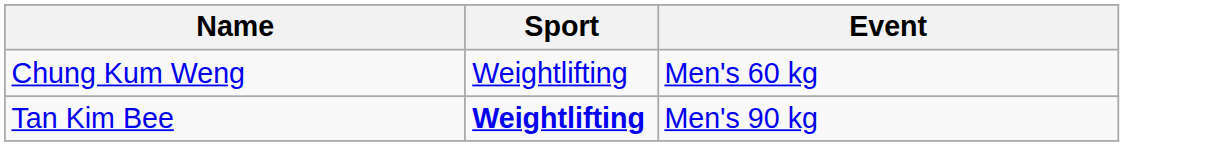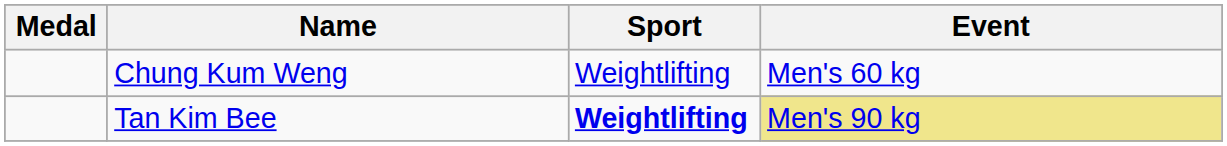 <table class="wikitable sortable" style="font-size:100%">
 <tr>
+<th width="50">Medal</th>
 <th width="250">Name</th>
 <th width="100">Sport</th>
 <th width="250">Event</th>
 </tr>
 <tr>
+<td></td>
 <td><a href='#'>Chung Kum Weng</a></td>
 <td><a href='#'>Weightlifting</a></td>
 <td><a href='#'>Men's 60 kg</a></td>
 </tr>
 <tr>
+<td></td>
 <td><a href='#'>Tan Kim Bee</a></td>
 <td><strong><a href='#'>Weightlifting</a></strong></td>
-<td><a href='#'>Men's 90 kg</a></td>
+<td style="background: khaki;"><a href='#'>Men's 90 kg</a></td>
 </tr>
 </table>
